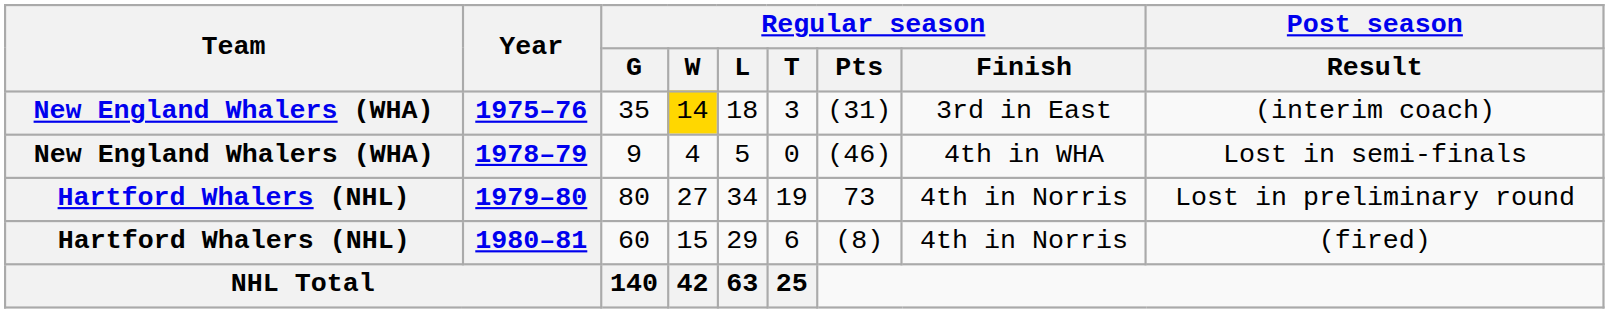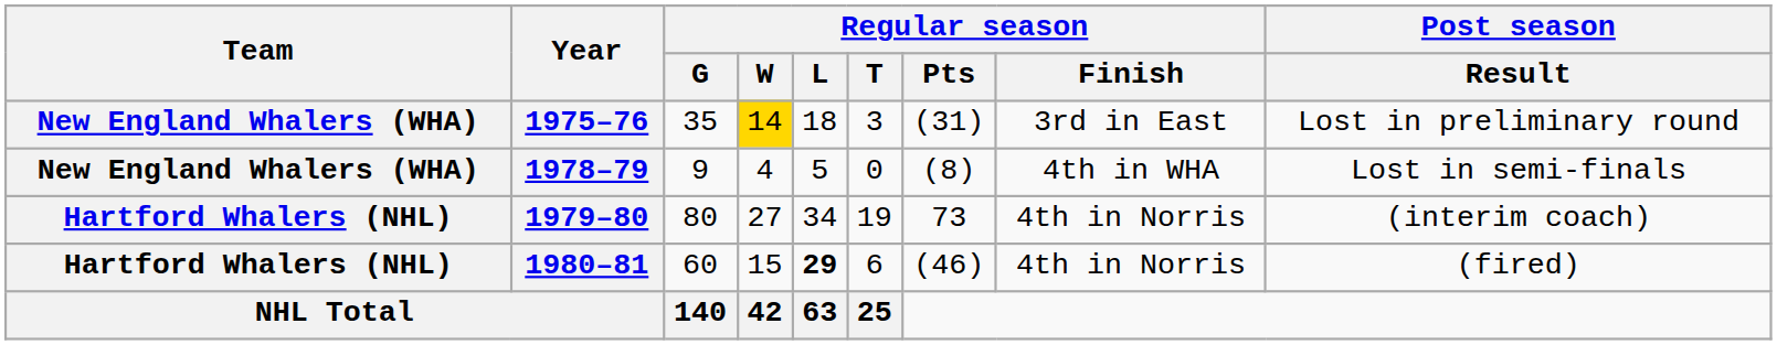 <table class="wikitable" style="font-size: 95%; text-align:center; width:60em;">
 <tr>
 <th rowspan="2">Team</th>
 <th rowspan="2">Year</th>
 <th colspan="6"><a href='#'>Regular season</a></th>
 <th><a href='#'>Post season</a></th>
 </tr>
 <tr>
 <th>G</th>
 <th>W</th>
 <th>L</th>
 <th>T</th>
 <th>Pts</th>
 <th>Finish</th>
 <th>Result</th>
 </tr>
 <tr>
 <th><a href='#'>New England Whalers</a> (WHA)</th>
 <th><a href='#'>1975–76</a></th>
 <td>35</td>
 <td style="background: gold;">14</td>
 <td>18</td>
 <td>3</td>
 <td>(31)</td>
 <td>3rd in East</td>
-<td>(interim coach)</td>
+<td>Lost in preliminary round</td>
 </tr>
 <tr>
 <th>New England Whalers (WHA)</th>
 <th><a href='#'>1978–79</a></th>
 <td>9</td>
 <td>4</td>
 <td>5</td>
 <td>0</td>
-<td>(46)</td>
+<td>(8)</td>
 <td>4th in WHA</td>
 <td>Lost in semi-finals</td>
 </tr>
 <tr>
 <th><a href='#'>Hartford Whalers</a> (NHL)</th>
 <th><a href='#'>1979–80</a></th>
 <td>80</td>
 <td>27</td>
 <td>34</td>
 <td>19</td>
 <td>73</td>
 <td>4th in Norris</td>
-<td>Lost in preliminary round</td>
+<td>(interim coach)</td>
 </tr>
 <tr>
 <th>Hartford Whalers (NHL)</th>
 <th><a href='#'>1980–81</a></th>
 <td>60</td>
 <td>15</td>
-<td>29</td>
+<td><strong>29</strong></td>
 <td>6</td>
-<td>(8)</td>
+<td>(46)</td>
 <td>4th in Norris</td>
 <td>(fired)</td>
 </tr>
 <tr>
 <th colspan="2">NHL Total</th>
 <th>140</th>
 <th>42</th>
 <th>63</th>
 <th>25</th>
 </tr>
 </table>
